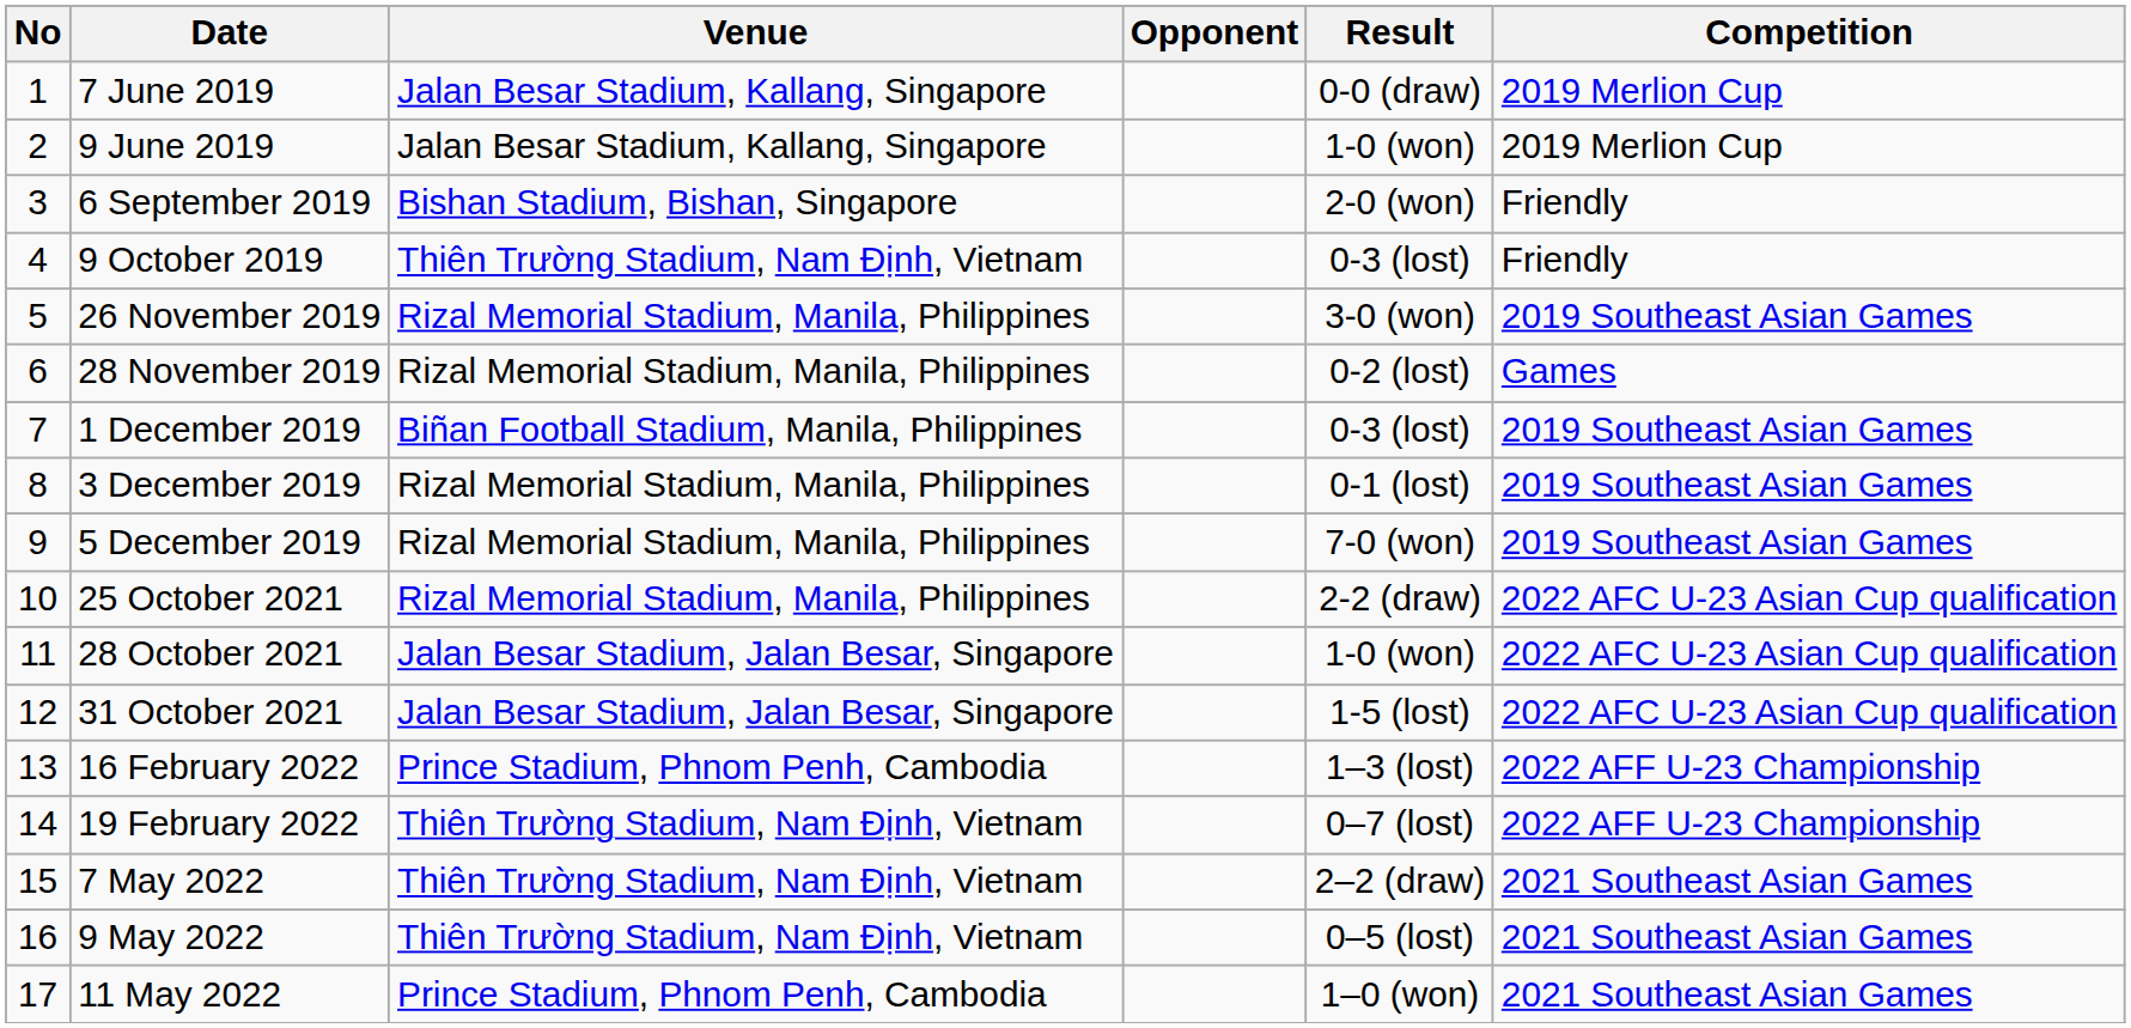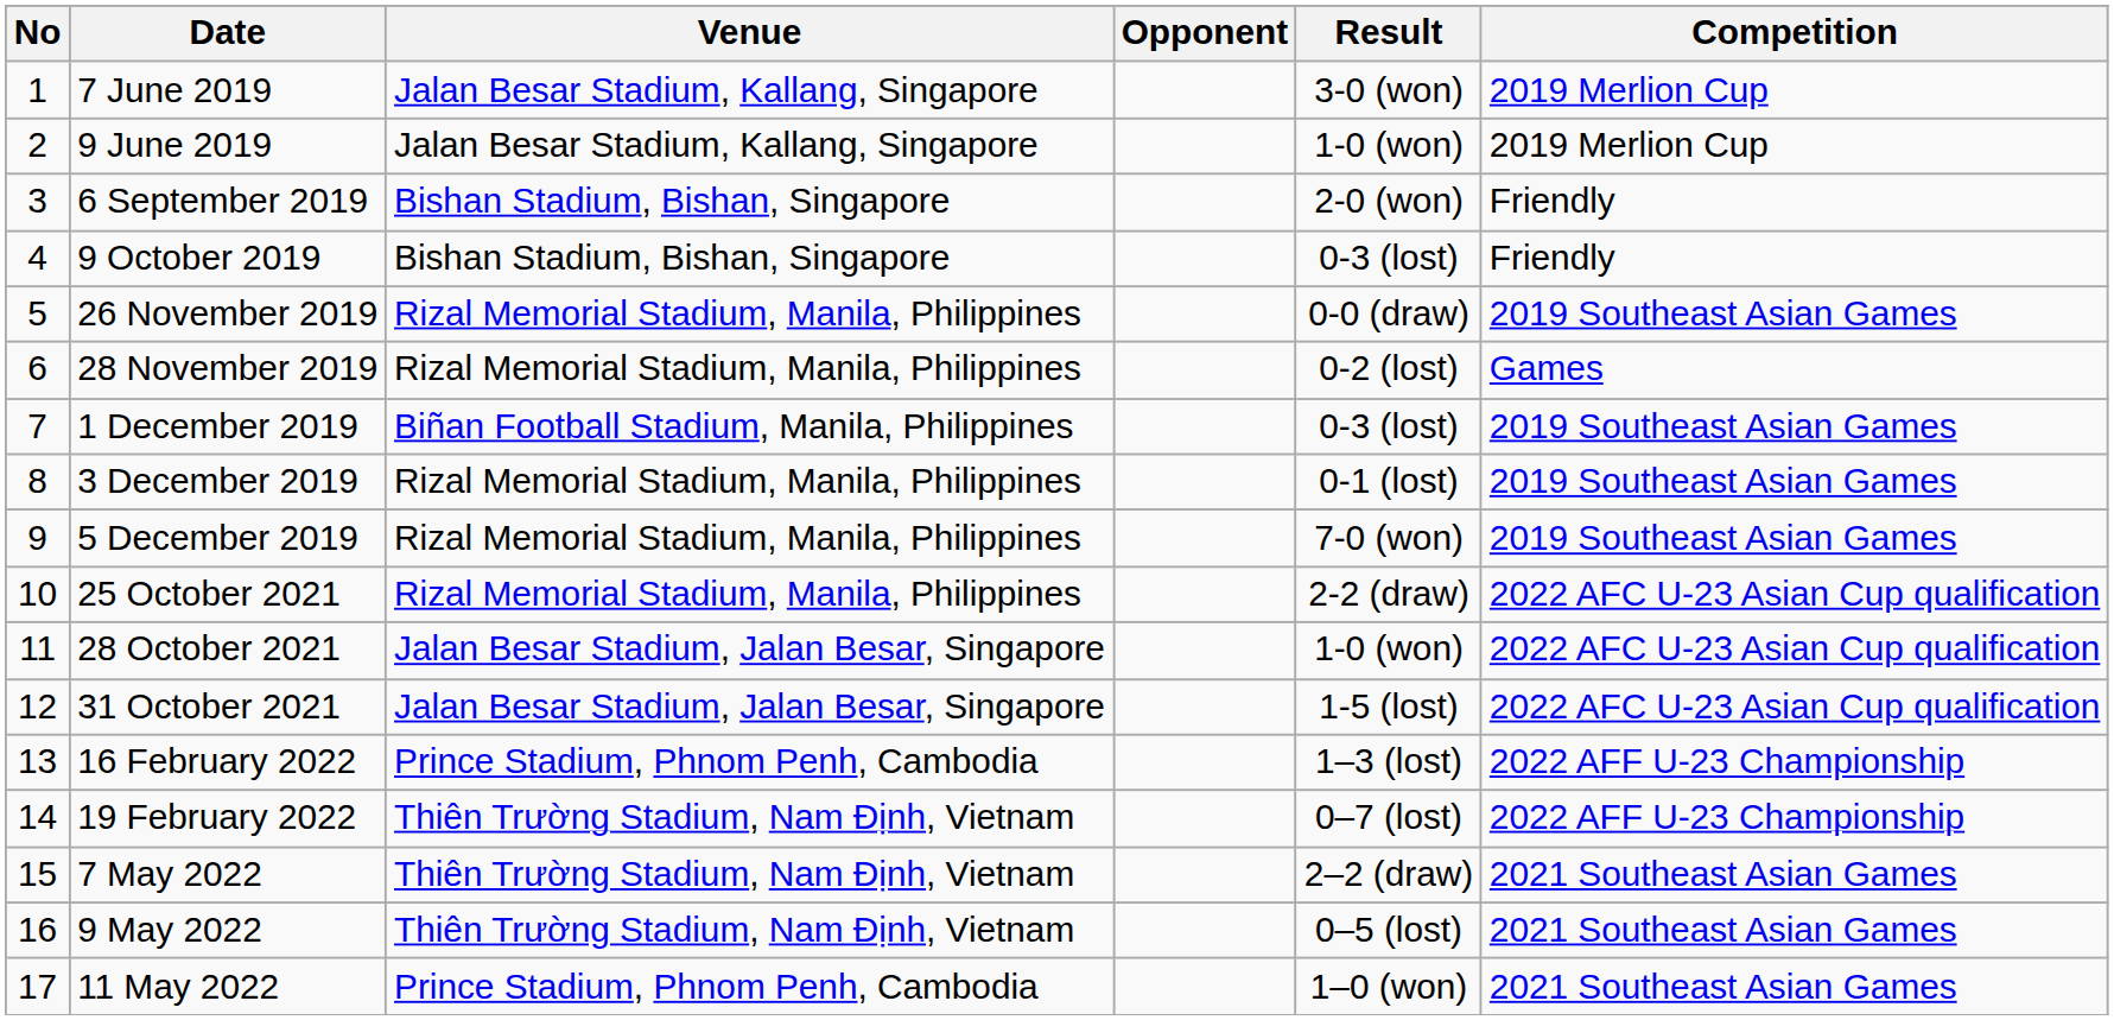 <table class="wikitable">
 <tr>
 <th>No</th>
 <th>Date</th>
 <th>Venue</th>
 <th>Opponent</th>
 <th>Result</th>
 <th>Competition</th>
 </tr>
 <tr>
 <td align=center>1</td>
 <td>7 June 2019</td>
 <td><a href='#'>Jalan Besar Stadium</a>, <a href='#'>Kallang</a>, Singapore</td>
 <td></td>
-<td align=center>0-0 (draw)</td>
+<td align=center>3-0 (won)</td>
 <td><a href='#'>2019 Merlion Cup</a></td>
 </tr>
 <tr>
 <td align=center>2</td>
 <td>9 June 2019</td>
 <td>Jalan Besar Stadium, Kallang, Singapore</td>
 <td></td>
 <td align=center>1-0 (won)</td>
 <td>2019 Merlion Cup</td>
 </tr>
 <tr>
 <td align=center>3</td>
 <td>6 September 2019</td>
 <td><a href='#'>Bishan Stadium</a>, <a href='#'>Bishan</a>, Singapore</td>
 <td></td>
 <td align=center>2-0 (won)</td>
 <td>Friendly</td>
 </tr>
 <tr>
 <td align=center>4</td>
 <td>9 October 2019</td>
-<td><a href='#'>Thiên Trường Stadium</a>, <a href='#'>Nam Định</a>, Vietnam</td>
+<td>Bishan Stadium, Bishan, Singapore</td>
 <td></td>
 <td align=center>0-3 (lost)</td>
 <td>Friendly</td>
 </tr>
 <tr>
 <td align=center>5</td>
 <td>26 November 2019</td>
 <td><a href='#'>Rizal Memorial Stadium</a>, <a href='#'>Manila</a>, Philippines</td>
 <td></td>
-<td align=center>3-0 (won)</td>
+<td align=center>0-0 (draw)</td>
 <td><a href='#'>2019 Southeast Asian Games</a></td>
 </tr>
 <tr>
 <td align=center>6</td>
 <td>28 November 2019</td>
 <td>Rizal Memorial Stadium, Manila, Philippines</td>
 <td></td>
 <td align=center>0-2 (lost)</td>
 <td><a href='#'>Games</a></td>
 </tr>
 <tr>
 <td align=center>7</td>
 <td>1 December 2019</td>
 <td><a href='#'>Biñan Football Stadium</a>, Manila, Philippines</td>
 <td></td>
 <td align=center>0-3 (lost)</td>
 <td><a href='#'>2019 Southeast Asian Games</a></td>
 </tr>
 <tr>
 <td align=center>8</td>
 <td>3 December 2019</td>
 <td>Rizal Memorial Stadium, Manila, Philippines</td>
 <td></td>
 <td align=center>0-1 (lost)</td>
 <td><a href='#'>2019 Southeast Asian Games</a></td>
 </tr>
 <tr>
 <td align=center>9</td>
 <td>5 December 2019</td>
 <td>Rizal Memorial Stadium, Manila, Philippines</td>
 <td></td>
 <td align=center>7-0 (won)</td>
 <td><a href='#'>2019 Southeast Asian Games</a></td>
 </tr>
 <tr>
 <td align=center>10</td>
 <td>25 October 2021</td>
 <td><a href='#'>Rizal Memorial Stadium</a>, <a href='#'>Manila</a>, Philippines</td>
 <td></td>
 <td align=center>2-2 (draw)</td>
 <td><a href='#'>2022 AFC U-23 Asian Cup qualification</a></td>
 </tr>
 <tr>
 <td align=center>11</td>
 <td>28 October 2021</td>
 <td><a href='#'>Jalan Besar Stadium</a>, <a href='#'>Jalan Besar</a>, Singapore</td>
 <td></td>
 <td align=center>1-0 (won)</td>
 <td><a href='#'>2022 AFC U-23 Asian Cup qualification</a></td>
 </tr>
 <tr>
 <td align=center>12</td>
 <td>31 October 2021</td>
 <td><a href='#'>Jalan Besar Stadium</a>, <a href='#'>Jalan Besar</a>, Singapore</td>
 <td></td>
 <td align=center>1-5 (lost)</td>
 <td><a href='#'>2022 AFC U-23 Asian Cup qualification</a></td>
 </tr>
 <tr>
 <td align=center>13</td>
 <td>16 February 2022</td>
 <td><a href='#'>Prince Stadium</a>, <a href='#'>Phnom Penh</a>, Cambodia</td>
 <td></td>
 <td align=center>1–3 (lost)</td>
 <td><a href='#'>2022 AFF U-23 Championship</a></td>
 </tr>
 <tr>
 <td align=center>14</td>
 <td>19 February 2022</td>
 <td><a href='#'>Thiên Trường Stadium</a>, <a href='#'>Nam Định</a>, Vietnam</td>
 <td></td>
 <td align=center>0–7 (lost)</td>
 <td><a href='#'>2022 AFF U-23 Championship</a></td>
 </tr>
 <tr>
 <td align=center>15</td>
 <td>7 May 2022</td>
 <td><a href='#'>Thiên Trường Stadium</a>, <a href='#'>Nam Định</a>, Vietnam</td>
 <td></td>
 <td align=center>2–2 (draw)</td>
 <td><a href='#'>2021 Southeast Asian Games</a></td>
 </tr>
 <tr>
 <td align=center>16</td>
 <td>9 May 2022</td>
 <td><a href='#'>Thiên Trường Stadium</a>, <a href='#'>Nam Định</a>, Vietnam</td>
 <td></td>
 <td align=center>0–5 (lost)</td>
 <td><a href='#'>2021 Southeast Asian Games</a></td>
 </tr>
 <tr>
 <td align=center>17</td>
 <td>11 May 2022</td>
 <td><a href='#'>Prince Stadium</a>, <a href='#'>Phnom Penh</a>, Cambodia</td>
 <td></td>
 <td align=center>1–0 (won)</td>
 <td><a href='#'>2021 Southeast Asian Games</a></td>
 </tr>
 <tr>
 </tr>
 </table>
